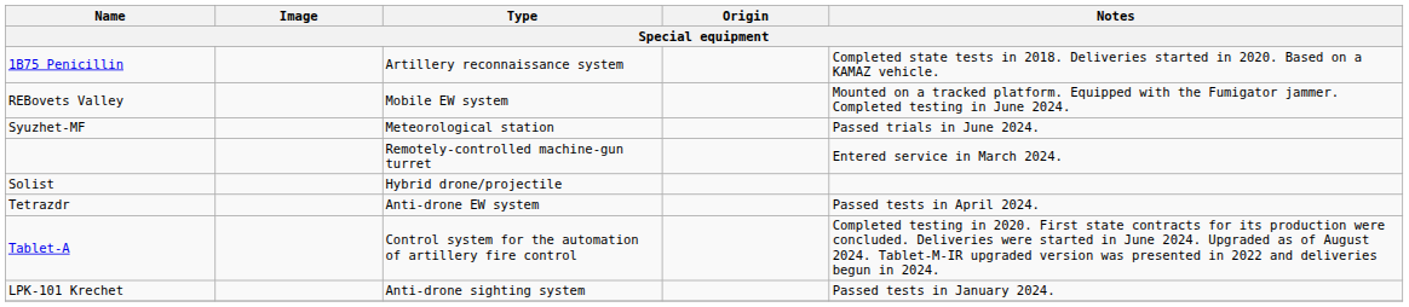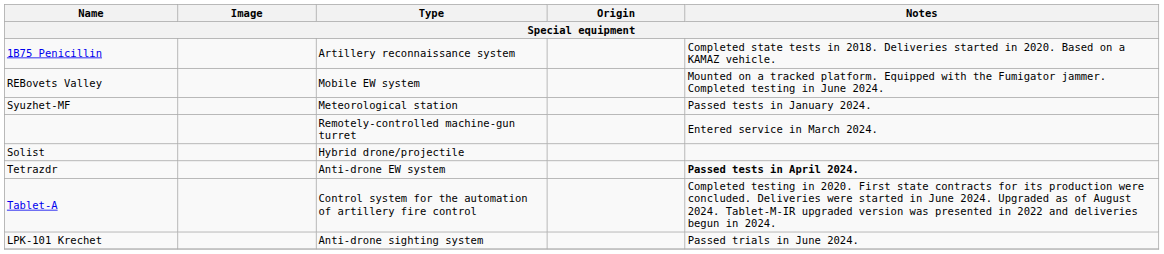 <table class="wikitable" style="width:90%;">
 <tr>
 <th style="width:15%;">Name</th>
 <th style="width:12%;">Image</th>
 <th style="width:20%;">Type</th>
 <th style="width:12%;">Origin</th>
 <th>Notes</th>
 </tr>
 <tr>
 <th colspan="6">Special equipment</th>
 </tr>
 <tr>
 <td><a href='#'>1B75 Penicillin</a></td>
 <td></td>
 <td>Artillery reconnaissance system</td>
 <td></td>
 <td>Completed state tests in 2018. Deliveries started in 2020. Based on a KAMAZ vehicle.</td>
 </tr>
 <tr>
 <td>REBovets Valley</td>
 <td></td>
 <td>Mobile EW system</td>
 <td></td>
 <td>Mounted on a tracked platform. Equipped with the Fumigator jammer. Completed testing in June 2024.</td>
 </tr>
 <tr>
 <td>Syuzhet-MF</td>
 <td></td>
 <td>Meteorological station</td>
 <td></td>
-<td>Passed trials in June 2024.</td>
+<td>Passed tests in January 2024.</td>
 </tr>
 <tr>
 <td></td>
 <td></td>
 <td>Remotely-controlled machine-gun turret</td>
 <td></td>
 <td>Entered service in March 2024.</td>
 </tr>
 <tr>
 <td>Solist</td>
 <td></td>
 <td>Hybrid drone/projectile</td>
 <td></td>
 <td></td>
 </tr>
 <tr>
 <td>Tetrazdr</td>
 <td></td>
 <td>Anti-drone EW system</td>
 <td></td>
-<td>Passed tests in April 2024.</td>
+<td><strong>Passed tests in April 2024.</strong></td>
 </tr>
 <tr>
 <td><a href='#'>Tablet-A</a></td>
 <td></td>
 <td>Control system for the automation of artillery fire control</td>
 <td></td>
 <td>Completed testing in 2020. First state contracts for its production were concluded. Deliveries were started in June 2024. Upgraded as of August 2024. Tablet-M-IR upgraded version was presented in 2022 and deliveries begun in 2024.</td>
 </tr>
 <tr>
 <td>LPK-101 Krechet</td>
 <td></td>
 <td>Anti-drone sighting system</td>
 <td></td>
-<td>Passed tests in January 2024.</td>
+<td>Passed trials in June 2024.</td>
 </tr>
 <tr>
 </tr>
 </table>
